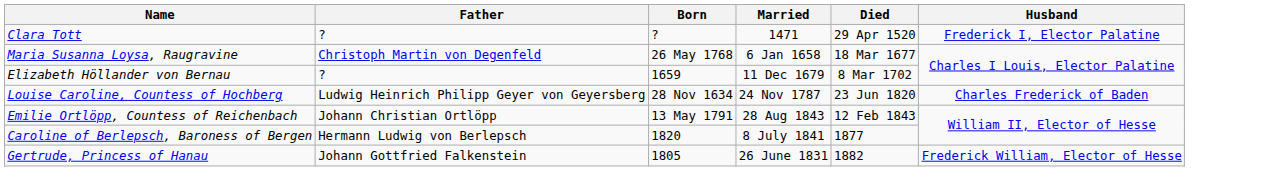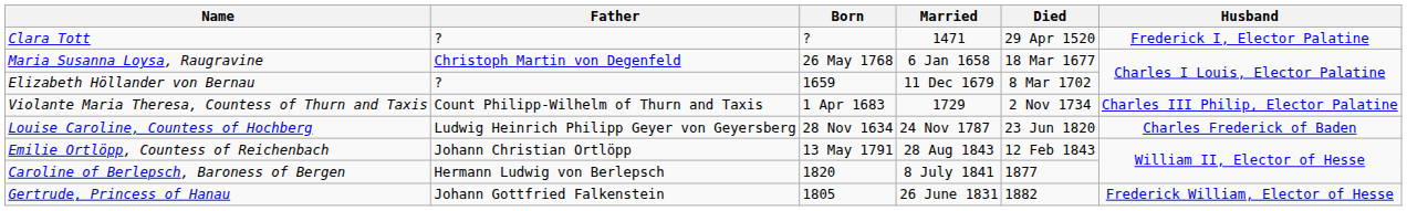 <table class="wikitable">
 <tr>
 <th>Name</th>
 <th>Father</th>
 <th>Born</th>
 <th>Married</th>
 <th>Died</th>
 <th>Husband</th>
 </tr>
 <tr>
 <td><em><a href='#'>Clara Tott</a></em></td>
 <td>?</td>
 <td>?</td>
 <td align=center>1471</td>
 <td>29 Apr 1520</td>
 <td align="center"><a href='#'>Frederick I, Elector Palatine</a></td>
 </tr>
 <tr>
 <td><em><a href='#'>Maria Susanna Loysa</a>, Raugravine</em></td>
 <td><a href='#'>Christoph Martin von Degenfeld</a></td>
 <td>26 May 1768</td>
 <td align=center>6 Jan 1658</td>
 <td align=center>18 Mar 1677</td>
 <td align="center" rowspan="2"><a href='#'>Charles I Louis, Elector Palatine</a></td>
 </tr>
 <tr>
 <td><em>Elizabeth Höllander von Bernau</em></td>
 <td>?</td>
 <td>1659</td>
 <td align=center>11 Dec 1679</td>
 <td align="center">8 Mar 1702</td>
 </tr>
 <tr>
+<td><em>Violante Maria Theresa, Countess of Thurn and Taxis</em></td>
+<td>Count Philipp-Wilhelm of Thurn and Taxis</td>
+<td>1 Apr 1683</td>
+<td align=center>1729</td>
+<td align=center>2 Nov 1734</td>
+<td align="center"><a href='#'>Charles III Philip, Elector Palatine</a></td>
+</tr>
+<tr>
 <td><em><a href='#'>Louise Caroline, Countess of Hochberg</a></em></td>
 <td>Ludwig Heinrich Philipp Geyer von Geyersberg</td>
 <td>28 Nov 1634</td>
 <td>24 Nov 1787</td>
 <td>23 Jun 1820</td>
 <td align="center"><a href='#'>Charles Frederick of Baden</a></td>
 </tr>
 <tr>
 <td><em><a href='#'>Emilie Ortlöpp</a>, Countess of Reichenbach</em></td>
 <td>Johann Christian Ortlöpp</td>
 <td>13 May 1791</td>
 <td align="center">28 Aug 1843</td>
 <td align="center">12 Feb 1843</td>
 <td align="center" rowspan="2"><a href='#'>William II, Elector of Hesse</a></td>
 </tr>
 <tr>
 <td><em><a href='#'>Caroline of Berlepsch</a>, Baroness of Bergen</em></td>
 <td>Hermann Ludwig von Berlepsch</td>
 <td>1820</td>
 <td align="center">8 July 1841</td>
 <td>1877</td>
 </tr>
 <tr>
 <td><em><a href='#'>Gertrude, Princess of Hanau</a></em></td>
 <td>Johann Gottfried Falkenstein</td>
 <td>1805</td>
 <td>26 June 1831</td>
 <td>1882</td>
 <td align="center"><a href='#'>Frederick William, Elector of Hesse</a></td>
 </tr>
 </table>
